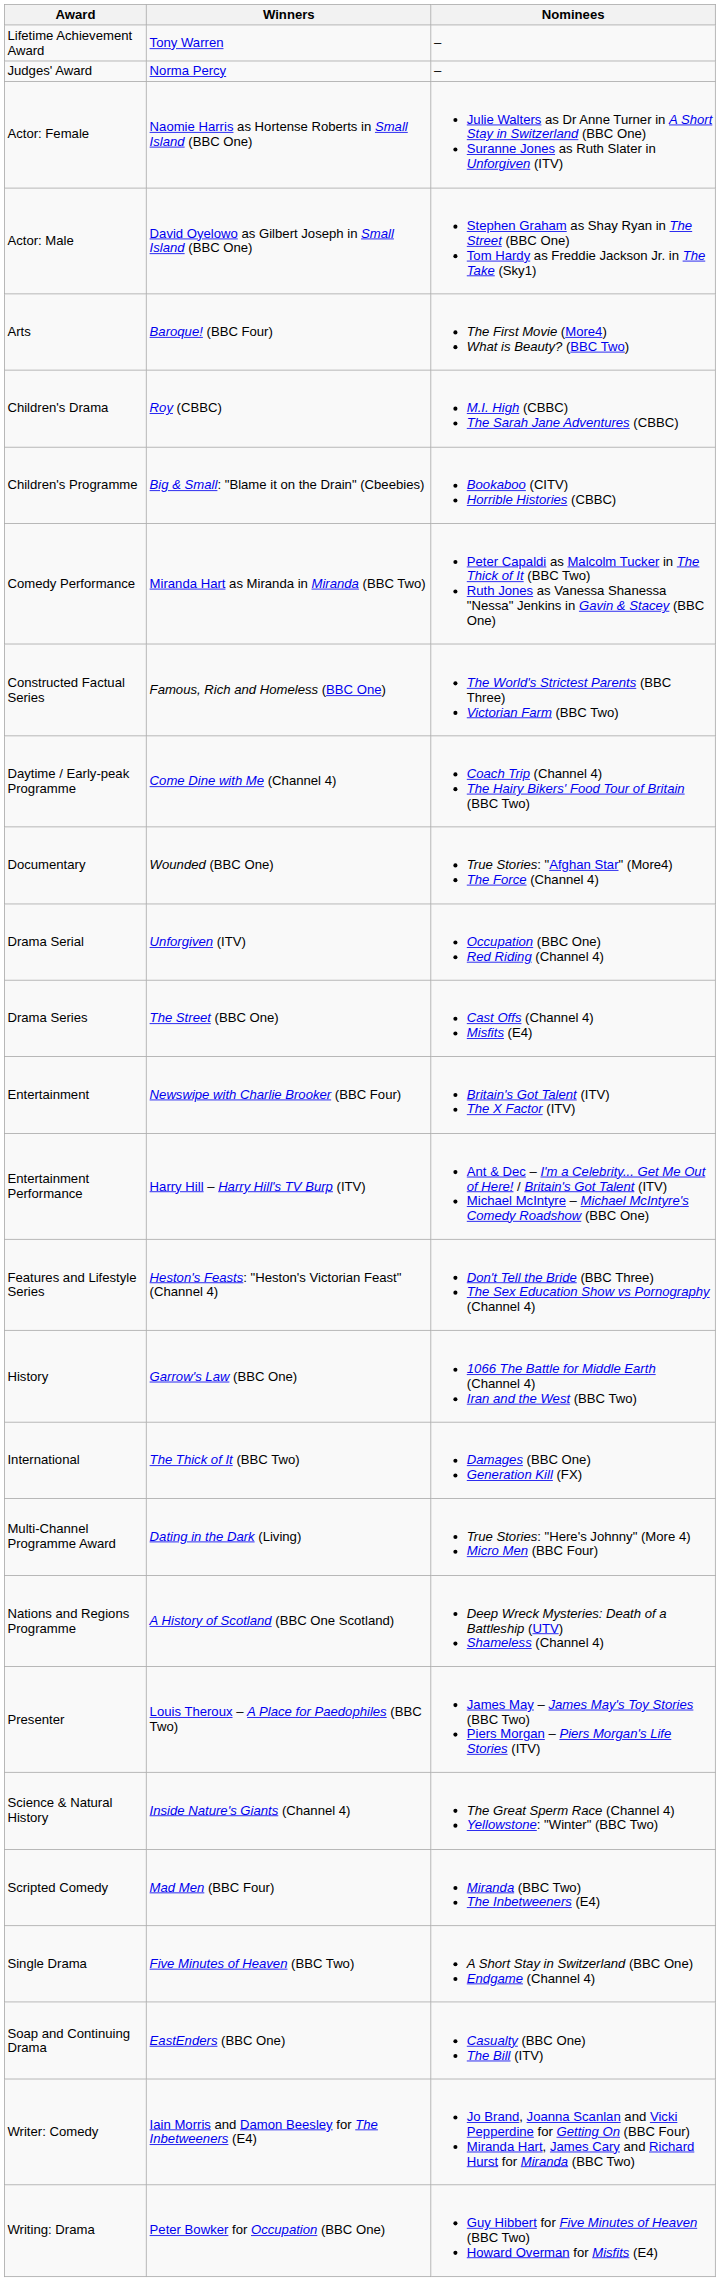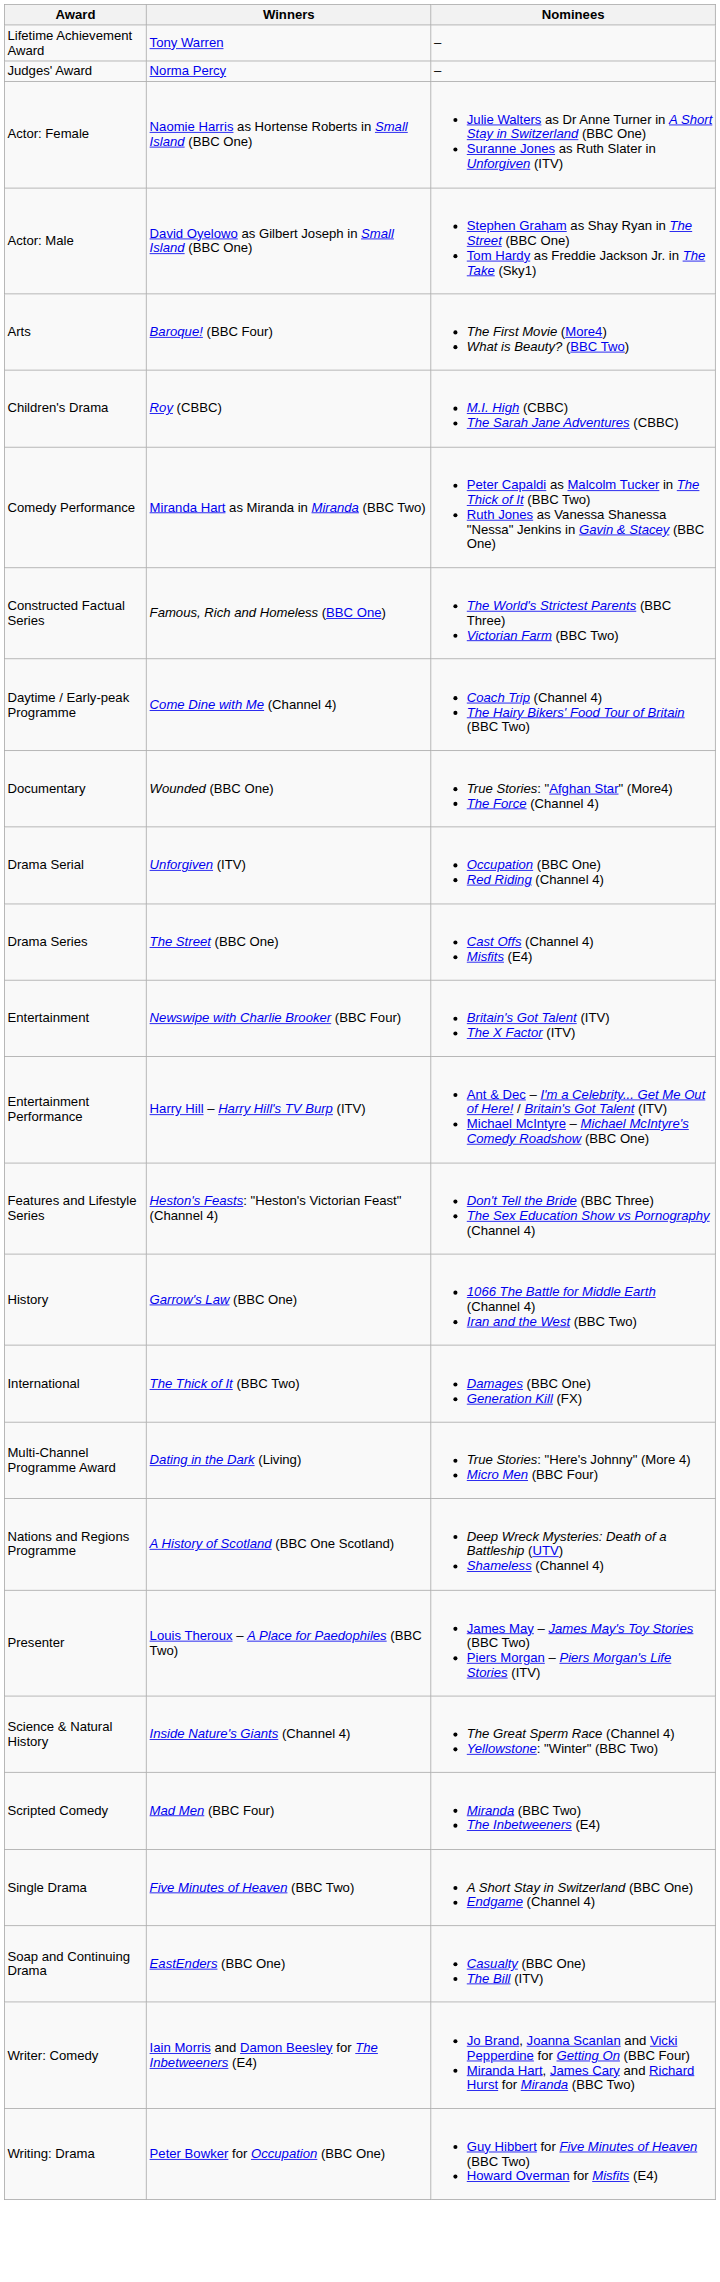 <table class="wikitable">
 <tr>
 <th width="20%">Award</th>
 <th width="40%">Winners</th>
 <th width="40%">Nominees</th>
 </tr>
 <tr>
 <td>Lifetime Achievement Award</td>
 <td><a href='#'>Tony Warren</a></td>
 <td>–</td>
 </tr>
 <tr>
 <td>Judges' Award</td>
 <td><a href='#'>Norma Percy</a></td>
 <td>–</td>
 </tr>
 <tr>
 <td>Actor: Female</td>
 <td><a href='#'>Naomie Harris</a> as Hortense Roberts in <em><a href='#'>Small Island</a></em> (BBC One)</td>
 <td><br><ul><li><a href='#'>Julie Walters</a> as Dr Anne Turner in <em><a href='#'>A Short Stay in Switzerland</a></em> (BBC One)</li><li><a href='#'>Suranne Jones</a> as Ruth Slater in <em><a href='#'>Unforgiven</a></em> (ITV)</li></ul></td>
 </tr>
 <tr>
 <td>Actor: Male</td>
 <td><a href='#'>David Oyelowo</a> as Gilbert Joseph in <em><a href='#'>Small Island</a></em> (BBC One)</td>
 <td><br><ul><li><a href='#'>Stephen Graham</a> as Shay Ryan in <em><a href='#'>The Street</a></em> (BBC One)</li><li><a href='#'>Tom Hardy</a> as Freddie Jackson Jr. in <em><a href='#'>The Take</a></em> (Sky1)</li></ul></td>
 </tr>
 <tr>
 <td>Arts</td>
 <td><em><a href='#'>Baroque!</a></em> (BBC Four)</td>
 <td><br><ul><li><em>The First Movie</em> (<a href='#'>More4</a>)</li><li><em>What is Beauty?</em> (<a href='#'>BBC Two</a>)</li></ul></td>
 </tr>
 <tr>
 <td>Children's Drama</td>
 <td><em><a href='#'>Roy</a></em> (CBBC)</td>
 <td><br><ul><li><em><a href='#'>M.I. High</a></em> (CBBC)</li><li><em><a href='#'>The Sarah Jane Adventures</a></em> (CBBC)</li></ul></td>
-</tr>
-<tr>
-<td>Children's Programme</td>
-<td><em><a href='#'>Big & Small</a></em>: "Blame it on the Drain" (Cbeebies)</td>
-<td><br><ul><li><em><a href='#'>Bookaboo</a></em> (CITV)</li><li><em><a href='#'>Horrible Histories</a></em> (CBBC)</li></ul></td>
 </tr>
 <tr>
 <td>Comedy Performance</td>
 <td><a href='#'>Miranda Hart</a> as Miranda in <em><a href='#'>Miranda</a></em> (BBC Two)</td>
 <td><br><ul><li><a href='#'>Peter Capaldi</a> as <a href='#'>Malcolm Tucker</a> in <em><a href='#'>The Thick of It</a></em> (BBC Two)</li><li><a href='#'>Ruth Jones</a> as Vanessa Shanessa "Nessa" Jenkins in <em><a href='#'>Gavin & Stacey</a></em> (BBC One)</li></ul></td>
 </tr>
 <tr>
 <td>Constructed Factual Series</td>
 <td><em>Famous, Rich and Homeless</em> (<a href='#'>BBC One</a>)</td>
 <td><br><ul><li><em><a href='#'>The World's Strictest Parents</a></em> (BBC Three)</li><li><em><a href='#'>Victorian Farm</a></em> (BBC Two)</li></ul></td>
 </tr>
 <tr>
 <td>Daytime / Early-peak Programme</td>
 <td><em><a href='#'>Come Dine with Me</a></em> (Channel 4)</td>
 <td><br><ul><li><em><a href='#'>Coach Trip</a></em> (Channel 4)</li><li><em><a href='#'>The Hairy Bikers' Food Tour of Britain</a></em> (BBC Two)</li></ul></td>
 </tr>
 <tr>
 <td>Documentary</td>
 <td><em>Wounded</em> (BBC One)</td>
 <td><br><ul><li><em>True Stories</em>: "<a href='#'>Afghan Star</a>" (More4)</li><li><em><a href='#'>The Force</a></em> (Channel 4)</li></ul></td>
 </tr>
 <tr>
 <td>Drama Serial</td>
 <td><em><a href='#'>Unforgiven</a></em> (ITV)</td>
 <td><br><ul><li><em><a href='#'>Occupation</a></em> (BBC One)</li><li><em><a href='#'>Red Riding</a></em> (Channel 4)</li></ul></td>
 </tr>
 <tr>
 <td>Drama Series</td>
 <td><em><a href='#'>The Street</a></em> (BBC One)</td>
 <td><br><ul><li><em><a href='#'>Cast Offs</a></em> (Channel 4)</li><li><em><a href='#'>Misfits</a></em> (E4)</li></ul></td>
 </tr>
 <tr>
 <td>Entertainment</td>
 <td><em><a href='#'>Newswipe with Charlie Brooker</a></em> (BBC Four)</td>
 <td><br><ul><li><em><a href='#'>Britain's Got Talent</a></em> (ITV)</li><li><em><a href='#'>The X Factor</a></em> (ITV)</li></ul></td>
 </tr>
 <tr>
 <td>Entertainment Performance</td>
 <td><a href='#'>Harry Hill</a> – <em><a href='#'>Harry Hill's TV Burp</a></em> (ITV)</td>
 <td><br><ul><li><a href='#'>Ant & Dec</a> – <em><a href='#'>I'm a Celebrity... Get Me Out of Here!</a></em> / <em><a href='#'>Britain's Got Talent</a></em> (ITV)</li><li><a href='#'>Michael McIntyre</a> – <em><a href='#'>Michael McIntyre's Comedy Roadshow</a></em> (BBC One)</li></ul></td>
 </tr>
 <tr>
 <td>Features and Lifestyle Series</td>
 <td><em><a href='#'>Heston's Feasts</a></em>: "Heston's Victorian Feast" (Channel 4)</td>
 <td><br><ul><li><em><a href='#'>Don't Tell the Bride</a></em> (BBC Three)</li><li><em><a href='#'>The Sex Education Show vs Pornography</a></em> (Channel 4)</li></ul></td>
 </tr>
 <tr>
 <td>History</td>
 <td><em><a href='#'>Garrow's Law</a></em> (BBC One)</td>
 <td><br><ul><li><em><a href='#'>1066 The Battle for Middle Earth</a></em> (Channel 4)</li><li><em><a href='#'>Iran and the West</a></em> (BBC Two)</li></ul></td>
 </tr>
 <tr>
 <td>International</td>
 <td><em><a href='#'>The Thick of It</a></em> (BBC Two)</td>
 <td><br><ul><li><em><a href='#'>Damages</a></em> (BBC One)</li><li><em><a href='#'>Generation Kill</a></em> (FX)</li></ul></td>
 </tr>
 <tr>
 <td>Multi-Channel Programme Award</td>
 <td><em><a href='#'>Dating in the Dark</a></em> (Living)</td>
 <td><br><ul><li><em>True Stories</em>: "Here's Johnny" (More 4)</li><li><em><a href='#'>Micro Men</a></em> (BBC Four)</li></ul></td>
 </tr>
 <tr>
 <td>Nations and Regions Programme</td>
 <td><em><a href='#'>A History of Scotland</a></em> (BBC One Scotland)</td>
 <td><br><ul><li><em>Deep Wreck Mysteries: Death of a Battleship</em> (<a href='#'>UTV</a>)</li><li><em><a href='#'>Shameless</a></em> (Channel 4)</li></ul></td>
 </tr>
 <tr>
 <td>Presenter</td>
 <td><a href='#'>Louis Theroux</a> – <em><a href='#'>A Place for Paedophiles</a></em> (BBC Two)</td>
 <td><br><ul><li><a href='#'>James May</a> – <em><a href='#'>James May's Toy Stories</a></em> (BBC Two)</li><li><a href='#'>Piers Morgan</a> – <em><a href='#'>Piers Morgan's Life Stories</a></em> (ITV)</li></ul></td>
 </tr>
 <tr>
 <td>Science & Natural History</td>
 <td><em><a href='#'>Inside Nature's Giants</a></em> (Channel 4)</td>
 <td><br><ul><li><em>The Great Sperm Race</em> (Channel 4)</li><li><em><a href='#'>Yellowstone</a></em>: "Winter" (BBC Two)</li></ul></td>
 </tr>
 <tr>
 <td>Scripted Comedy</td>
 <td><em><a href='#'>Mad Men</a></em> (BBC Four)</td>
 <td><br><ul><li><em><a href='#'>Miranda</a></em> (BBC Two)</li><li><em><a href='#'>The Inbetweeners</a></em> (E4)</li></ul></td>
 </tr>
 <tr>
 <td>Single Drama</td>
 <td><em><a href='#'>Five Minutes of Heaven</a></em> (BBC Two)</td>
 <td><br><ul><li><em>A Short Stay in Switzerland</em> (BBC One)</li><li><em><a href='#'>Endgame</a></em> (Channel 4)</li></ul></td>
 </tr>
 <tr>
 <td>Soap and Continuing Drama</td>
 <td><em><a href='#'>EastEnders</a></em> (BBC One)</td>
 <td><br><ul><li><em><a href='#'>Casualty</a></em> (BBC One)</li><li><em><a href='#'>The Bill</a></em> (ITV)</li></ul></td>
 </tr>
 <tr>
 <td>Writer: Comedy</td>
 <td><a href='#'>Iain Morris</a> and <a href='#'>Damon Beesley</a> for <em><a href='#'>The Inbetweeners</a></em> (E4)</td>
 <td><br><ul><li><a href='#'>Jo Brand</a>, <a href='#'>Joanna Scanlan</a> and <a href='#'>Vicki Pepperdine</a> for <em><a href='#'>Getting On</a></em> (BBC Four)</li><li><a href='#'>Miranda Hart</a>, <a href='#'>James Cary</a> and <a href='#'>Richard Hurst</a> for <em><a href='#'>Miranda</a></em> (BBC Two)</li></ul></td>
 </tr>
 <tr>
 <td>Writing: Drama</td>
 <td><a href='#'>Peter Bowker</a> for <em><a href='#'>Occupation</a></em> (BBC One)</td>
 <td><br><ul><li><a href='#'>Guy Hibbert</a> for <em><a href='#'>Five Minutes of Heaven</a></em> (BBC Two)</li><li><a href='#'>Howard Overman</a> for <em><a href='#'>Misfits</a></em> (E4)</li></ul></td>
 </tr>
 </table>
